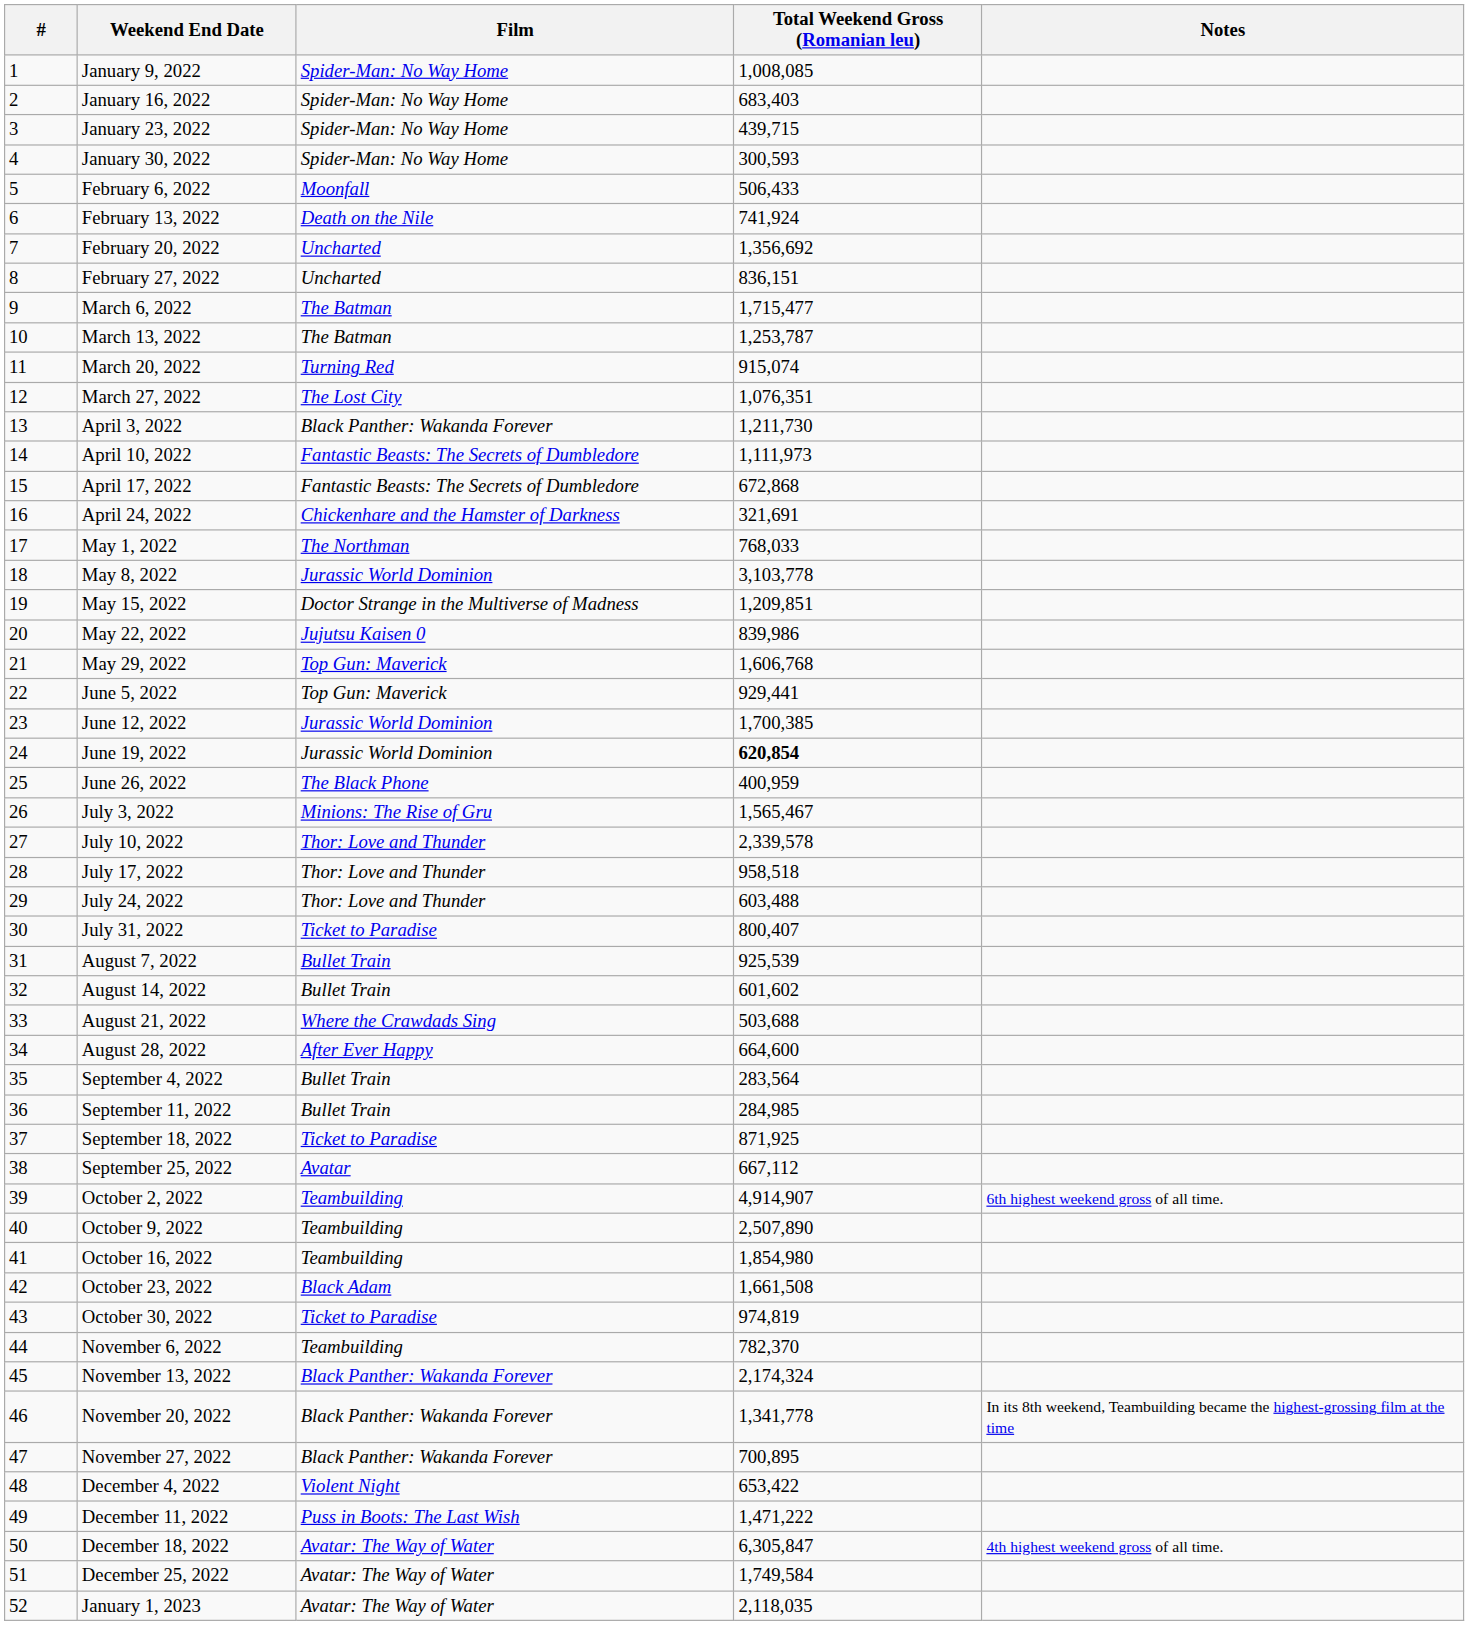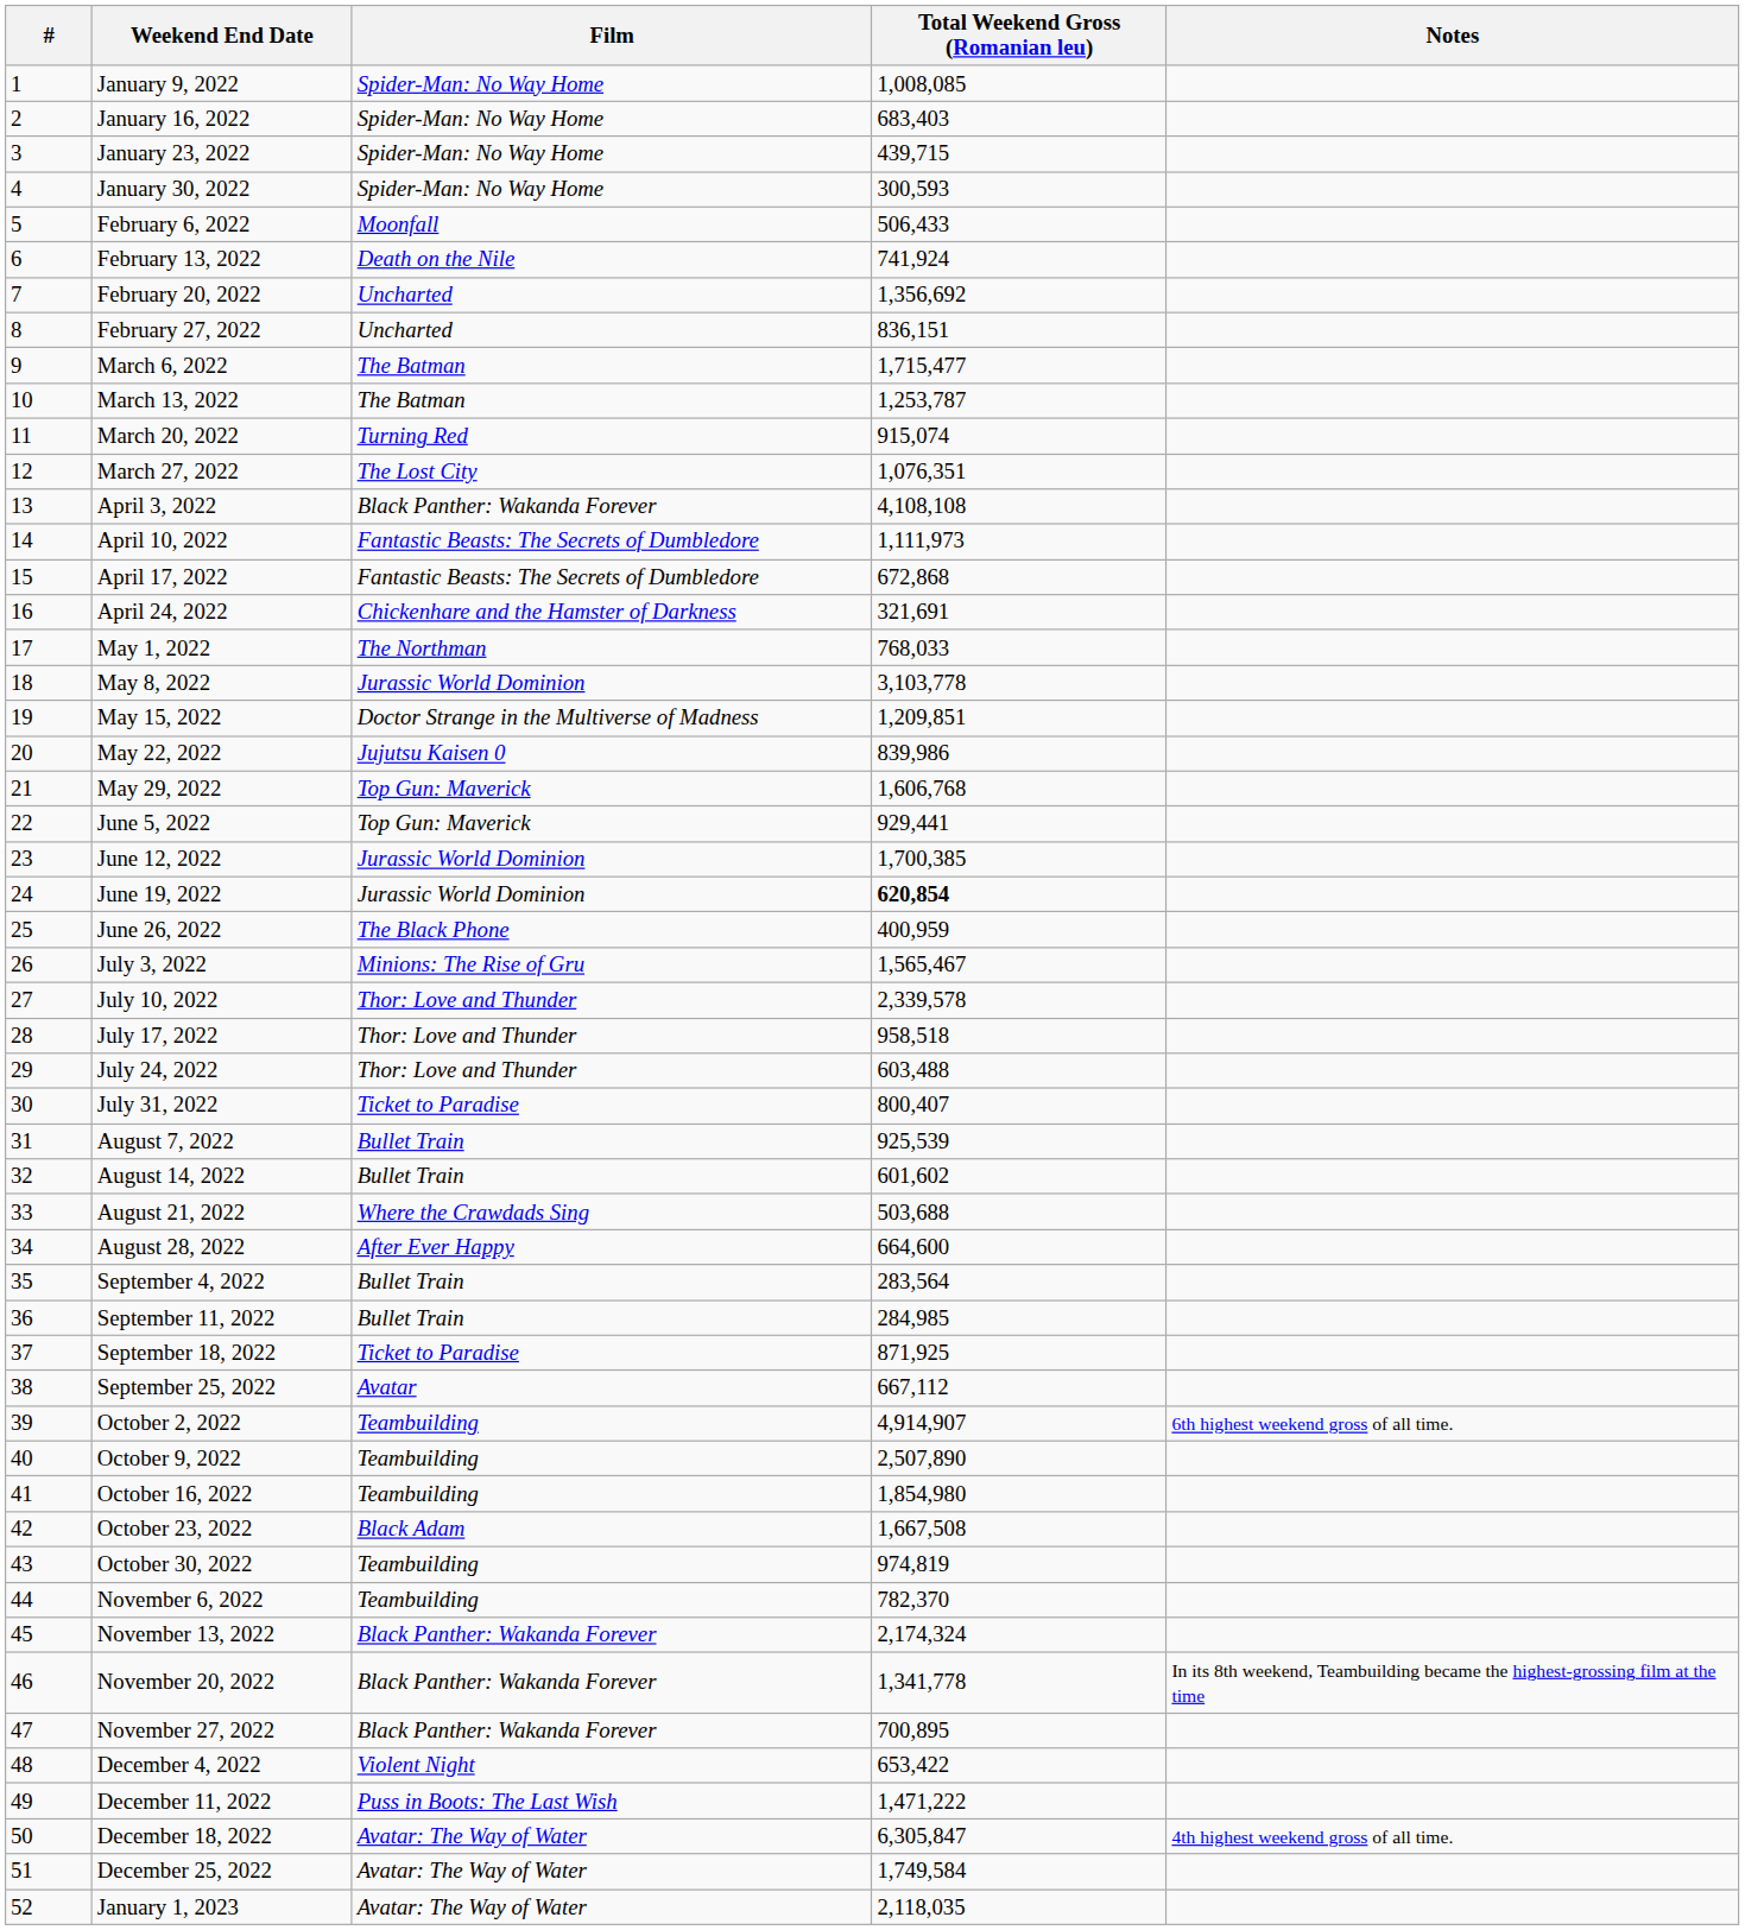 <table class="wikitable sortable">
 <tr>
 <th width="5%">#</th>
 <th width="15%">Weekend End Date</th>
 <th width="30%">Film</th>
 <th width="17%">Total Weekend Gross<br>(<a href='#'>Romanian leu</a>)</th>
 <th width="33%">Notes</th>
 </tr>
 <tr>
 <td>1</td>
 <td>January 9, 2022</td>
 <td><em><a href='#'>Spider-Man: No Way Home</a></em></td>
 <td>1,008,085</td>
 <td></td>
 </tr>
 <tr>
 <td>2</td>
 <td>January 16, 2022</td>
 <td><em>Spider-Man: No Way Home</em></td>
 <td> 683,403</td>
 <td></td>
 </tr>
 <tr>
 <td>3</td>
 <td>January 23, 2022</td>
 <td><em>Spider-Man: No Way Home</em></td>
 <td> 439,715</td>
 <td></td>
 </tr>
 <tr>
 <td>4</td>
 <td>January 30, 2022</td>
 <td><em>Spider-Man: No Way Home</em></td>
 <td> 300,593</td>
 <td></td>
 </tr>
 <tr>
 <td>5</td>
 <td>February 6, 2022</td>
 <td><em><a href='#'>Moonfall</a></em></td>
 <td> 506,433</td>
 <td></td>
 </tr>
 <tr>
 <td>6</td>
 <td>February 13, 2022</td>
 <td><em><a href='#'>Death on the Nile</a></em></td>
 <td> 741,924</td>
 <td></td>
 </tr>
 <tr>
 <td>7</td>
 <td>February 20, 2022</td>
 <td><em><a href='#'>Uncharted</a></em></td>
 <td>1,356,692</td>
 <td></td>
 </tr>
 <tr>
 <td>8</td>
 <td>February 27, 2022</td>
 <td><em>Uncharted</em></td>
 <td> 836,151</td>
 <td></td>
 </tr>
 <tr>
 <td>9</td>
 <td>March 6, 2022</td>
 <td><em><a href='#'>The Batman</a></em></td>
 <td>1,715,477</td>
 <td></td>
 </tr>
 <tr>
 <td>10</td>
 <td>March 13, 2022</td>
 <td><em>The Batman</em></td>
 <td>1,253,787</td>
 <td></td>
 </tr>
 <tr>
 <td>11</td>
 <td>March 20, 2022</td>
 <td><em><a href='#'>Turning Red</a></em></td>
 <td> 915,074</td>
 <td></td>
 </tr>
 <tr>
 <td>12</td>
 <td>March 27, 2022</td>
 <td><em><a href='#'>The Lost City</a></em></td>
 <td>1,076,351</td>
 <td></td>
 </tr>
 <tr>
 <td>13</td>
 <td>April 3, 2022</td>
 <td><em>Black Panther: Wakanda Forever</em></td>
-<td>1,211,730</td>
+<td>4,108,108</td>
 <td></td>
 </tr>
 <tr>
 <td>14</td>
 <td>April 10, 2022</td>
 <td><em><a href='#'>Fantastic Beasts: The Secrets of Dumbledore</a></em></td>
 <td>1,111,973</td>
 <td></td>
 </tr>
 <tr>
 <td>15</td>
 <td>April 17, 2022</td>
 <td><em>Fantastic Beasts: The Secrets of Dumbledore</em></td>
 <td> 672,868</td>
 <td></td>
 </tr>
 <tr>
 <td>16</td>
 <td>April 24, 2022</td>
 <td><em><a href='#'>Chickenhare and the Hamster of Darkness</a></em></td>
 <td> 321,691</td>
 <td></td>
 </tr>
 <tr>
 <td>17</td>
 <td>May 1, 2022</td>
 <td><em><a href='#'>The Northman</a></em></td>
 <td> 768,033</td>
 <td></td>
 </tr>
 <tr>
 <td>18</td>
 <td>May 8, 2022</td>
 <td><em><a href='#'>Jurassic World Dominion</a></em></td>
 <td>3,103,778</td>
 <td></td>
 </tr>
 <tr>
 <td>19</td>
 <td>May 15, 2022</td>
 <td><em>Doctor Strange in the Multiverse of Madness</em></td>
 <td>1,209,851</td>
 <td></td>
 </tr>
 <tr>
 <td>20</td>
 <td>May 22, 2022</td>
 <td><em><a href='#'>Jujutsu Kaisen 0</a></em></td>
 <td> 839,986</td>
 <td></td>
 </tr>
 <tr>
 <td>21</td>
 <td>May 29, 2022</td>
 <td><em><a href='#'>Top Gun: Maverick</a></em></td>
 <td>1,606,768</td>
 <td></td>
 </tr>
 <tr>
 <td>22</td>
 <td>June 5, 2022</td>
 <td><em>Top Gun: Maverick</em></td>
 <td> 929,441</td>
 <td></td>
 </tr>
 <tr>
 <td>23</td>
 <td>June 12, 2022</td>
 <td><em><a href='#'>Jurassic World Dominion</a></em></td>
 <td>1,700,385</td>
 <td></td>
 </tr>
 <tr>
 <td>24</td>
 <td>June 19, 2022</td>
 <td><em>Jurassic World Dominion</em></td>
 <td><strong> 620,854</strong></td>
 <td></td>
 </tr>
 <tr>
 <td>25</td>
 <td>June 26, 2022</td>
 <td><em><a href='#'>The Black Phone</a></em></td>
 <td> 400,959</td>
 <td></td>
 </tr>
 <tr>
 <td>26</td>
 <td>July 3, 2022</td>
 <td><em><a href='#'>Minions: The Rise of Gru</a></em></td>
 <td>1,565,467</td>
 <td></td>
 </tr>
 <tr>
 <td>27</td>
 <td>July 10, 2022</td>
 <td><em><a href='#'>Thor: Love and Thunder</a></em></td>
 <td>2,339,578</td>
 <td></td>
 </tr>
 <tr>
 <td>28</td>
 <td>July 17, 2022</td>
 <td><em>Thor: Love and Thunder</em></td>
 <td> 958,518</td>
 <td></td>
 </tr>
 <tr>
 <td>29</td>
 <td>July 24, 2022</td>
 <td><em>Thor: Love and Thunder</em></td>
 <td> 603,488</td>
 <td></td>
 </tr>
 <tr>
 <td>30</td>
 <td>July 31, 2022</td>
 <td><em><a href='#'>Ticket to Paradise</a></em></td>
 <td> 800,407</td>
 <td></td>
 </tr>
 <tr>
 <td>31</td>
 <td>August 7, 2022</td>
 <td><em><a href='#'>Bullet Train</a></em></td>
 <td> 925,539</td>
 <td></td>
 </tr>
 <tr>
 <td>32</td>
 <td>August 14, 2022</td>
 <td><em>Bullet Train</em></td>
 <td> 601,602</td>
 <td></td>
 </tr>
 <tr>
 <td>33</td>
 <td>August 21, 2022</td>
 <td><em><a href='#'>Where the Crawdads Sing</a></em></td>
 <td> 503,688</td>
 <td></td>
 </tr>
 <tr>
 <td>34</td>
 <td>August 28, 2022</td>
 <td><em><a href='#'>After Ever Happy</a></em></td>
 <td> 664,600</td>
 <td></td>
 </tr>
 <tr>
 <td>35</td>
 <td>September 4, 2022</td>
 <td><em>Bullet Train</em></td>
 <td> 283,564</td>
 <td></td>
 </tr>
 <tr>
 <td>36</td>
 <td>September 11, 2022</td>
 <td><em>Bullet Train</em></td>
 <td> 284,985</td>
 <td></td>
 </tr>
 <tr>
 <td>37</td>
 <td>September 18, 2022</td>
 <td><em><a href='#'>Ticket to Paradise</a></em></td>
 <td> 871,925</td>
 <td></td>
 </tr>
 <tr>
 <td>38</td>
 <td>September 25, 2022</td>
 <td><em><a href='#'>Avatar</a></em></td>
 <td> 667,112</td>
 <td></td>
 </tr>
 <tr>
 <td>39</td>
 <td>October 2, 2022</td>
 <td><em><a href='#'>Teambuilding</a></em></td>
 <td>4,914,907</td>
 <td><small><a href='#'>6th highest weekend gross</a> of all time.</small></td>
 </tr>
 <tr>
 <td>40</td>
 <td>October 9, 2022</td>
 <td><em>Teambuilding</em></td>
 <td>2,507,890</td>
 <td></td>
 </tr>
 <tr>
 <td>41</td>
 <td>October 16, 2022</td>
 <td><em>Teambuilding</em></td>
 <td>1,854,980</td>
 <td></td>
 </tr>
 <tr>
 <td>42</td>
 <td>October 23, 2022</td>
 <td><em><a href='#'>Black Adam</a></em></td>
-<td>1,661,508</td>
+<td>1,667,508</td>
 <td></td>
 </tr>
 <tr>
 <td>43</td>
 <td>October 30, 2022</td>
-<td><em><a href='#'>Ticket to Paradise</a></em></td>
+<td><em>Teambuilding</em></td>
 <td> 974,819</td>
 <td></td>
 </tr>
 <tr>
 <td>44</td>
 <td>November 6, 2022</td>
 <td><em>Teambuilding</em></td>
 <td> 782,370</td>
 <td></td>
 </tr>
 <tr>
 <td>45</td>
 <td>November 13, 2022</td>
 <td><em><a href='#'>Black Panther: Wakanda Forever</a></em></td>
 <td>2,174,324</td>
 <td></td>
 </tr>
 <tr>
 <td>46</td>
 <td>November 20, 2022</td>
 <td><em>Black Panther: Wakanda Forever</em></td>
 <td>1,341,778</td>
 <td><small>In its 8th weekend, Teambuilding became the <a href='#'>highest-grossing film at the time</a></small></td>
 </tr>
 <tr>
 <td>47</td>
 <td>November 27, 2022</td>
 <td><em>Black Panther: Wakanda Forever</em></td>
 <td> 700,895</td>
 <td></td>
 </tr>
 <tr>
 <td>48</td>
 <td>December 4, 2022</td>
 <td><em><a href='#'>Violent Night</a></em></td>
 <td> 653,422</td>
 <td></td>
 </tr>
 <tr>
 <td>49</td>
 <td>December 11, 2022</td>
 <td><em><a href='#'>Puss in Boots: The Last Wish</a></em></td>
 <td>1,471,222</td>
 <td></td>
 </tr>
 <tr>
 <td>50</td>
 <td>December 18, 2022</td>
 <td><em><a href='#'>Avatar: The Way of Water</a></em></td>
 <td>6,305,847</td>
 <td><small><a href='#'>4th highest weekend gross</a> of all time.</small></td>
 </tr>
 <tr>
 <td>51</td>
 <td>December 25, 2022</td>
 <td><em>Avatar: The Way of Water</em></td>
 <td>1,749,584</td>
 <td></td>
 </tr>
 <tr>
 <td>52</td>
 <td>January 1, 2023</td>
 <td><em>Avatar: The Way of Water</em></td>
 <td>2,118,035</td>
 <td></td>
 </tr>
 </table>
